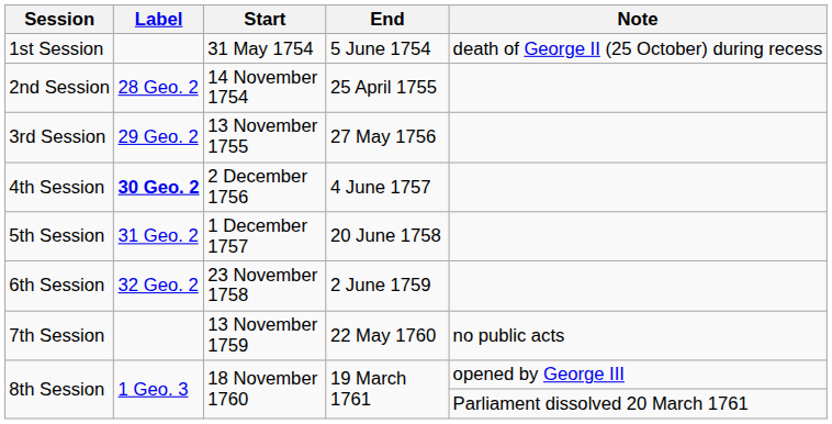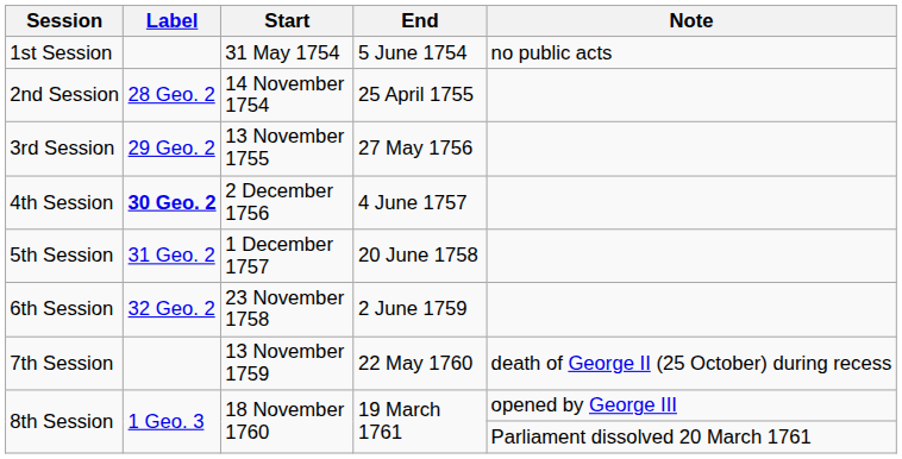 <table class="wikitable">
 <tr>
 <th>Session</th>
 <th><a href='#'>Label</a></th>
 <th scope="col" width="100">Start</th>
 <th scope="col" width="100">End</th>
 <th>Note</th>
 </tr>
 <tr>
 <td>1st Session</td>
 <td></td>
 <td>31 May 1754</td>
 <td>5 June 1754</td>
-<td>death of <a href='#'>George II</a> (25 October) during recess</td>
+<td>no public acts</td>
 </tr>
 <tr>
 <td>2nd Session</td>
 <td><a href='#'>28 Geo. 2</a></td>
 <td>14 November 1754</td>
 <td>25 April 1755</td>
 <td></td>
 </tr>
 <tr>
 <td>3rd Session</td>
 <td><a href='#'>29 Geo. 2</a></td>
 <td>13 November 1755</td>
 <td>27 May 1756</td>
 <td></td>
 </tr>
 <tr>
 <td>4th Session</td>
 <td><strong><a href='#'>30 Geo. 2</a></strong></td>
 <td>2 December 1756</td>
 <td>4 June 1757</td>
 <td></td>
 </tr>
 <tr>
 <td>5th Session</td>
 <td><a href='#'>31 Geo. 2</a></td>
 <td>1 December 1757</td>
 <td>20 June 1758</td>
 <td></td>
 </tr>
 <tr>
 <td>6th Session</td>
 <td><a href='#'>32 Geo. 2</a></td>
 <td>23 November 1758</td>
 <td>2 June 1759</td>
 <td></td>
 </tr>
 <tr>
 <td>7th Session</td>
 <td></td>
 <td>13 November 1759</td>
 <td>22 May 1760</td>
-<td>no public acts</td>
+<td>death of <a href='#'>George II</a> (25 October) during recess</td>
 </tr>
 <tr>
 <td rowspan=2>8th Session</td>
 <td rowspan=2><a href='#'>1 Geo. 3</a></td>
 <td rowspan=2>18 November 1760</td>
 <td rowspan=2>19 March 1761</td>
 <td>opened by <a href='#'>George III</a></td>
 </tr>
 <tr>
 <td>Parliament dissolved 20 March 1761</td>
 </tr>
 </table>
